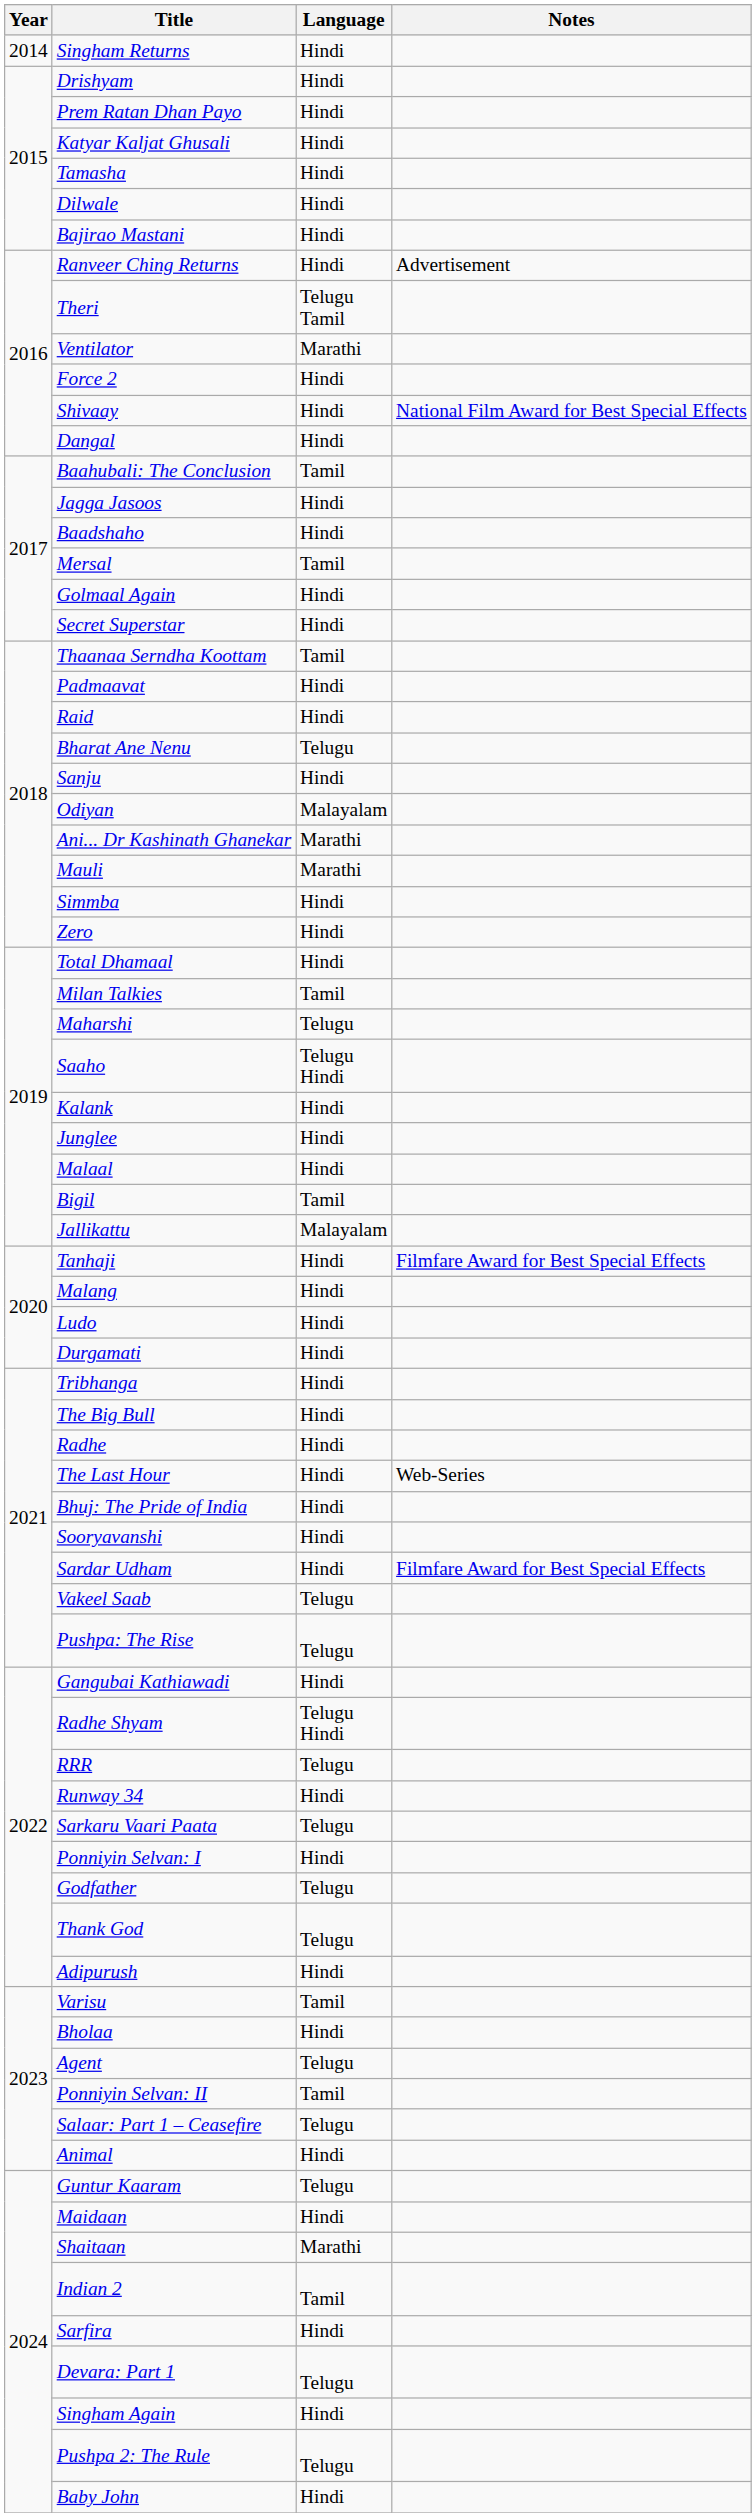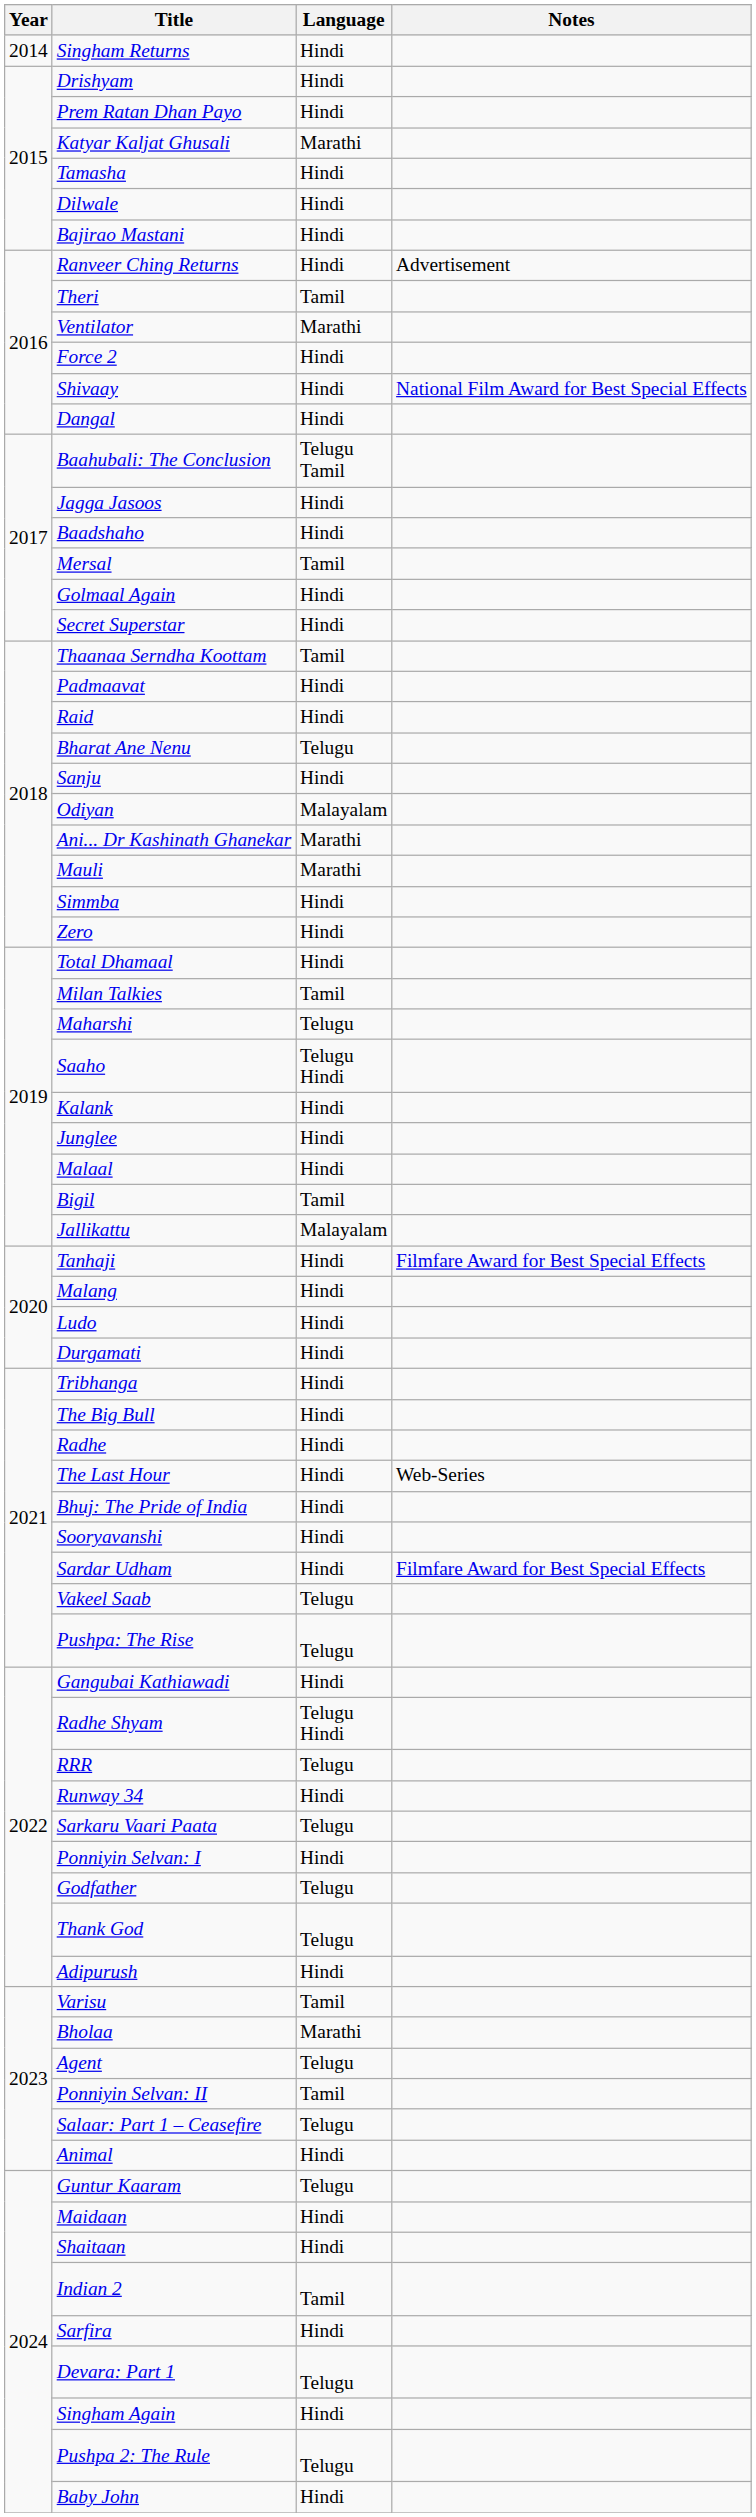 <table class="wikitable">
 <tr style="background:#ccc; text-align:center;">
 <th>Year</th>
 <th>Title</th>
 <th>Language</th>
 <th>Notes</th>
 </tr>
 <tr>
 <td rowspan="1">2014</td>
 <td><em><a href='#'>Singham Returns</a></em></td>
 <td>Hindi</td>
 <td></td>
 </tr>
 <tr>
 <td rowspan="6">2015</td>
 <td><em><a href='#'>Drishyam</a></em></td>
 <td>Hindi</td>
 <td></td>
 </tr>
 <tr>
 <td><em><a href='#'>Prem Ratan Dhan Payo</a></em></td>
 <td>Hindi</td>
 <td></td>
 </tr>
 <tr>
 <td><em><a href='#'>Katyar Kaljat Ghusali</a></em></td>
-<td>Hindi</td>
+<td>Marathi</td>
 <td></td>
 </tr>
 <tr>
 <td><em><a href='#'>Tamasha</a></em></td>
 <td>Hindi</td>
 <td></td>
 </tr>
 <tr>
 <td><em><a href='#'>Dilwale</a></em></td>
 <td>Hindi</td>
 <td></td>
 </tr>
 <tr>
 <td><em><a href='#'>Bajirao Mastani</a></em></td>
 <td>Hindi</td>
 <td></td>
 </tr>
 <tr>
 <td rowspan="6">2016</td>
 <td><em><a href='#'>Ranveer Ching Returns</a></em></td>
 <td>Hindi</td>
 <td>Advertisement</td>
 </tr>
 <tr>
 <td><em><a href='#'>Theri</a></em></td>
-<td>Telugu<br>Tamil</td>
+<td>Tamil</td>
 <td></td>
 </tr>
 <tr>
 <td><em><a href='#'>Ventilator</a></em></td>
 <td>Marathi</td>
 <td></td>
 </tr>
 <tr>
 <td><em><a href='#'>Force 2</a></em></td>
 <td>Hindi</td>
 <td></td>
 </tr>
 <tr>
 <td><em><a href='#'>Shivaay</a></em></td>
 <td>Hindi</td>
 <td><a href='#'>National Film Award for Best Special Effects</a></td>
 </tr>
 <tr>
 <td><em><a href='#'>Dangal</a></em></td>
 <td>Hindi</td>
 <td></td>
 </tr>
 <tr>
 <td rowspan="6">2017</td>
 <td><em><a href='#'>Baahubali: The Conclusion</a></em></td>
-<td>Tamil</td>
+<td>Telugu<br>Tamil</td>
 <td></td>
 </tr>
 <tr>
 <td><em><a href='#'>Jagga Jasoos</a></em></td>
 <td>Hindi</td>
 <td></td>
 </tr>
 <tr>
 <td><em><a href='#'>Baadshaho</a></em></td>
 <td>Hindi</td>
 <td></td>
 </tr>
 <tr>
 <td><em><a href='#'>Mersal</a></em></td>
 <td>Tamil</td>
 <td></td>
 </tr>
 <tr>
 <td><em><a href='#'>Golmaal Again</a></em></td>
 <td>Hindi</td>
 <td></td>
 </tr>
 <tr>
 <td><em><a href='#'>Secret Superstar</a></em></td>
 <td>Hindi</td>
 <td></td>
 </tr>
 <tr>
 <td rowspan="10">2018</td>
 <td><em><a href='#'>Thaanaa Serndha Koottam</a></em></td>
 <td>Tamil</td>
 <td></td>
 </tr>
 <tr>
 <td><em><a href='#'>Padmaavat</a></em></td>
 <td>Hindi</td>
 <td></td>
 </tr>
 <tr>
 <td><em><a href='#'>Raid</a></em></td>
 <td>Hindi</td>
 <td></td>
 </tr>
 <tr>
 <td><em><a href='#'>Bharat Ane Nenu</a></em></td>
 <td>Telugu</td>
 <td></td>
 </tr>
 <tr>
 <td><em><a href='#'>Sanju</a></em></td>
 <td>Hindi</td>
 <td></td>
 </tr>
 <tr>
 <td><em><a href='#'>Odiyan</a></em></td>
 <td>Malayalam</td>
 <td></td>
 </tr>
 <tr>
 <td><em><a href='#'>Ani... Dr Kashinath Ghanekar</a></em></td>
 <td>Marathi</td>
 <td></td>
 </tr>
 <tr>
 <td><em><a href='#'>Mauli</a></em></td>
 <td>Marathi</td>
 <td></td>
 </tr>
 <tr>
 <td><em><a href='#'>Simmba</a></em></td>
 <td>Hindi</td>
 <td></td>
 </tr>
 <tr>
 <td><em><a href='#'>Zero</a></em></td>
 <td>Hindi</td>
 <td></td>
 </tr>
 <tr>
 <td rowspan="9">2019</td>
 <td><em><a href='#'>Total Dhamaal</a></em></td>
 <td>Hindi</td>
 <td></td>
 </tr>
 <tr>
 <td><em><a href='#'>Milan Talkies</a></em></td>
 <td>Tamil</td>
 <td></td>
 </tr>
 <tr>
 <td><em><a href='#'>Maharshi</a></em></td>
 <td>Telugu</td>
 <td></td>
 </tr>
 <tr>
 <td><em><a href='#'>Saaho</a></em></td>
 <td>Telugu<br>Hindi</td>
 <td></td>
 </tr>
 <tr>
 <td><em><a href='#'>Kalank</a></em></td>
 <td>Hindi</td>
 <td></td>
 </tr>
 <tr>
 <td><em><a href='#'>Junglee</a></em></td>
 <td>Hindi</td>
 <td></td>
 </tr>
 <tr>
 <td><em><a href='#'>Malaal</a></em></td>
 <td>Hindi</td>
 <td></td>
 </tr>
 <tr>
 <td><em><a href='#'>Bigil</a></em></td>
 <td>Tamil</td>
 <td></td>
 </tr>
 <tr>
 <td><em><a href='#'>Jallikattu</a></em></td>
 <td>Malayalam</td>
 <td></td>
 </tr>
 <tr>
 <td rowspan="4">2020</td>
 <td><em><a href='#'>Tanhaji</a></em></td>
 <td>Hindi</td>
 <td><a href='#'>Filmfare Award for Best Special Effects</a></td>
 </tr>
 <tr>
 <td><em><a href='#'>Malang</a></em></td>
 <td>Hindi</td>
 <td></td>
 </tr>
 <tr>
 <td><em><a href='#'>Ludo</a></em></td>
 <td>Hindi</td>
 <td></td>
 </tr>
 <tr>
 <td><em><a href='#'>Durgamati</a></em></td>
 <td>Hindi</td>
 <td></td>
 </tr>
 <tr>
 <td rowspan="9">2021</td>
 <td><em><a href='#'>Tribhanga</a></em></td>
 <td>Hindi</td>
 <td></td>
 </tr>
 <tr>
 <td><em><a href='#'>The Big Bull</a></em></td>
 <td>Hindi</td>
 <td></td>
 </tr>
 <tr>
 <td><em><a href='#'>Radhe</a></em></td>
 <td>Hindi</td>
 <td></td>
 </tr>
 <tr>
 <td><em><a href='#'>The Last Hour</a></em></td>
 <td>Hindi</td>
 <td>Web-Series</td>
 </tr>
 <tr>
 <td><em><a href='#'>Bhuj: The Pride of India</a></em></td>
 <td>Hindi</td>
 <td></td>
 </tr>
 <tr>
 <td><em><a href='#'>Sooryavanshi</a></em></td>
 <td>Hindi</td>
 <td></td>
 </tr>
 <tr>
 <td><em><a href='#'>Sardar Udham</a></em></td>
 <td>Hindi</td>
 <td><a href='#'>Filmfare Award for Best Special Effects</a></td>
 </tr>
 <tr>
 <td><em><a href='#'>Vakeel Saab</a></em></td>
 <td>Telugu</td>
 <td></td>
 </tr>
 <tr>
 <td><em><a href='#'>Pushpa: The Rise</a></em></td>
 <td><br>Telugu</td>
 <td></td>
 </tr>
 <tr>
 <td rowspan="9">2022</td>
 <td><em><a href='#'>Gangubai Kathiawadi</a></em></td>
 <td>Hindi</td>
 <td></td>
 </tr>
 <tr>
 <td><em><a href='#'>Radhe Shyam</a></em></td>
 <td>Telugu<br>Hindi</td>
 <td></td>
 </tr>
 <tr>
 <td><em><a href='#'>RRR</a></em></td>
 <td>Telugu</td>
 <td></td>
 </tr>
 <tr>
 <td><em><a href='#'>Runway 34</a></em></td>
 <td>Hindi</td>
 <td></td>
 </tr>
 <tr>
 <td><em><a href='#'>Sarkaru Vaari Paata</a></em></td>
 <td>Telugu</td>
 <td></td>
 </tr>
 <tr>
 <td><em><a href='#'>Ponniyin Selvan: I</a></em></td>
 <td>Hindi</td>
 <td></td>
 </tr>
 <tr>
 <td><em><a href='#'>Godfather</a></em></td>
 <td>Telugu</td>
 <td></td>
 </tr>
 <tr>
 <td><em><a href='#'>Thank God</a></em></td>
 <td><br>Telugu</td>
 <td></td>
 </tr>
 <tr>
 <td><em><a href='#'>Adipurush</a></em></td>
 <td>Hindi</td>
 <td></td>
 </tr>
 <tr>
 <td rowspan="6">2023</td>
 <td><em><a href='#'>Varisu</a></em></td>
 <td>Tamil</td>
 <td></td>
 </tr>
 <tr>
 <td><em><a href='#'>Bholaa</a></em></td>
-<td>Hindi</td>
+<td>Marathi</td>
 <td></td>
 </tr>
 <tr>
 <td><em><a href='#'>Agent</a></em></td>
 <td>Telugu</td>
 <td></td>
 </tr>
 <tr>
 <td><em><a href='#'>Ponniyin Selvan: II</a></em></td>
 <td>Tamil</td>
 <td></td>
 </tr>
 <tr>
 <td><em><a href='#'>Salaar: Part 1 – Ceasefire</a></em></td>
 <td>Telugu</td>
 <td></td>
 </tr>
 <tr>
 <td><a href='#'><em>Animal</em></a></td>
 <td>Hindi</td>
 <td></td>
 </tr>
 <tr>
 <td rowspan="9">2024</td>
 <td><em><a href='#'>Guntur Kaaram</a></em></td>
 <td>Telugu</td>
 <td></td>
 </tr>
 <tr>
 <td><em><a href='#'>Maidaan</a></em></td>
 <td>Hindi</td>
 <td></td>
 </tr>
 <tr>
 <td><em><a href='#'>Shaitaan</a></em></td>
-<td>Marathi</td>
+<td>Hindi</td>
 <td></td>
 </tr>
 <tr>
 <td><em><a href='#'>Indian 2</a></em></td>
 <td><br>Tamil</td>
 <td></td>
 </tr>
 <tr>
 <td><em><a href='#'>Sarfira</a></em></td>
 <td>Hindi</td>
 <td></td>
 </tr>
 <tr>
 <td><em><a href='#'>Devara: Part 1</a></em></td>
 <td><br>Telugu</td>
 <td></td>
 </tr>
 <tr>
 <td><em><a href='#'>Singham Again</a></em></td>
 <td>Hindi</td>
 <td></td>
 </tr>
 <tr>
 <td><em><a href='#'>Pushpa 2: The Rule</a></em></td>
 <td><br>Telugu</td>
 <td></td>
 </tr>
 <tr>
 <td><em><a href='#'>Baby John</a></em></td>
 <td>Hindi</td>
 <td></td>
 </tr>
 </table>
